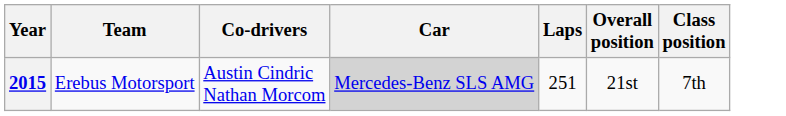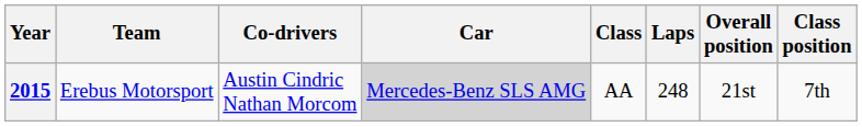 <table class="wikitable" style="text-align:center; font-size:90%">
 <tr>
 <th>Year</th>
 <th>Team</th>
 <th>Co-drivers</th>
 <th>Car</th>
+<th>Class</th>
 <th>Laps</th>
 <th>Overall<br>position</th>
 <th>Class<br>position</th>
 </tr>
 <tr>
 <th><a href='#'>2015</a></th>
 <td align="left"> <a href='#'>Erebus Motorsport</a></td>
 <td align="left"> <a href='#'>Austin Cindric</a><br> <a href='#'>Nathan Morcom</a></td>
 <td align="left" style="background: lightgrey;"><a href='#'>Mercedes-Benz SLS AMG</a></td>
-<td>251</td>
+<td>AA</td>
+<td>248</td>
 <td>21st</td>
 <td>7th</td>
 </tr>
 </table>
